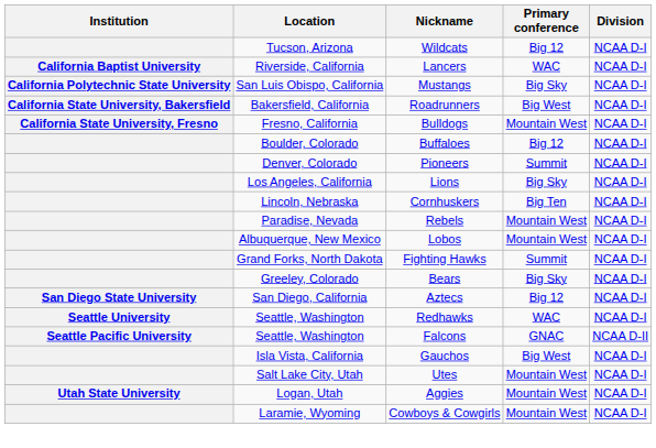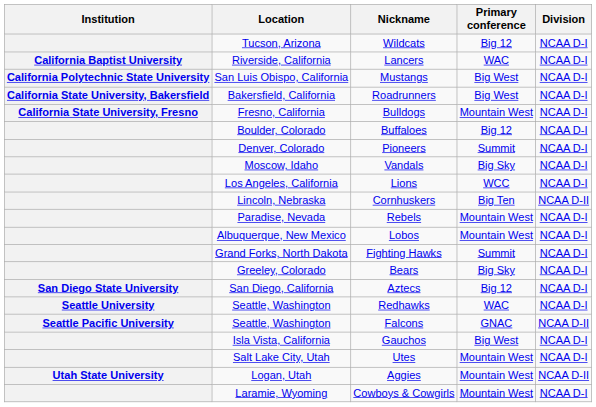 <table class="wikitable sortable" style="text-align:center">
 <tr>
 <th>Institution</th>
 <th>Location</th>
 <th>Nickname</th>
 <th>Primary<br>conference</th>
 <th>Division</th>
 </tr>
 <tr>
 <th></th>
 <td><a href='#'>Tucson, Arizona</a></td>
 <td><a href='#'>Wildcats</a></td>
 <td><a href='#'>Big 12</a></td>
 <td><a href='#'>NCAA D-I</a></td>
 </tr>
 <tr>
 <th><a href='#'>California Baptist University</a></th>
 <td><a href='#'>Riverside, California</a></td>
 <td><a href='#'>Lancers</a></td>
 <td><a href='#'>WAC</a></td>
 <td><a href='#'>NCAA D-I</a></td>
 </tr>
 <tr>
 <th><a href='#'>California Polytechnic State University</a></th>
 <td><a href='#'>San Luis Obispo, California</a></td>
 <td><a href='#'>Mustangs</a></td>
-<td><a href='#'>Big Sky</a></td>
+<td><a href='#'>Big West</a></td>
 <td><a href='#'>NCAA D-I</a></td>
 </tr>
 <tr>
 <th><a href='#'>California State University, Bakersfield</a></th>
 <td><a href='#'>Bakersfield, California</a></td>
 <td><a href='#'>Roadrunners</a></td>
 <td><a href='#'>Big West</a></td>
 <td><a href='#'>NCAA D-I</a></td>
 </tr>
 <tr>
 <th><a href='#'>California State University, Fresno</a></th>
 <td><a href='#'>Fresno, California</a></td>
 <td><a href='#'>Bulldogs</a></td>
 <td><a href='#'>Mountain West</a><br></td>
 <td><a href='#'>NCAA D-I</a></td>
 </tr>
 <tr>
 <th></th>
 <td><a href='#'>Boulder, Colorado</a></td>
 <td><a href='#'>Buffaloes</a></td>
 <td><a href='#'>Big 12</a></td>
 <td><a href='#'>NCAA D-I</a></td>
 </tr>
 <tr>
 <th></th>
 <td><a href='#'>Denver, Colorado</a></td>
 <td><a href='#'>Pioneers</a></td>
 <td><a href='#'>Summit</a></td>
 <td><a href='#'>NCAA D-I</a></td>
 </tr>
 <tr>
 <th></th>
+<td><a href='#'>Moscow, Idaho</a></td>
+<td><a href='#'>Vandals</a></td>
+<td><a href='#'>Big Sky</a></td>
+<td><a href='#'>NCAA D-I</a></td>
+</tr>
+<tr>
+<th></th>
 <td><a href='#'>Los Angeles, California</a></td>
 <td><a href='#'>Lions</a></td>
-<td><a href='#'>Big Sky</a></td>
+<td><a href='#'>WCC</a></td>
 <td><a href='#'>NCAA D-I</a></td>
 </tr>
 <tr>
 <th></th>
 <td><a href='#'>Lincoln, Nebraska</a></td>
 <td><a href='#'>Cornhuskers</a></td>
 <td><a href='#'>Big Ten</a></td>
-<td><a href='#'>NCAA D-I</a></td>
+<td><a href='#'>NCAA D-II</a></td>
 </tr>
 <tr>
 <th></th>
 <td><a href='#'>Paradise, Nevada</a></td>
 <td><a href='#'>Rebels</a></td>
 <td><a href='#'>Mountain West</a></td>
 <td><a href='#'>NCAA D-I</a></td>
 </tr>
 <tr>
 <th></th>
 <td><a href='#'>Albuquerque, New Mexico</a></td>
 <td><a href='#'>Lobos</a></td>
 <td><a href='#'>Mountain West</a></td>
 <td><a href='#'>NCAA D-I</a></td>
 </tr>
 <tr>
 <th></th>
 <td><a href='#'>Grand Forks, North Dakota</a></td>
 <td><a href='#'>Fighting Hawks</a></td>
 <td><a href='#'>Summit</a></td>
 <td><a href='#'>NCAA D-I</a></td>
 </tr>
 <tr>
 <th></th>
 <td><a href='#'>Greeley, Colorado</a></td>
 <td><a href='#'>Bears</a></td>
 <td><a href='#'>Big Sky</a></td>
 <td><a href='#'>NCAA D-I</a></td>
 </tr>
 <tr>
 <th><a href='#'>San Diego State University</a></th>
 <td><a href='#'>San Diego, California</a></td>
 <td><a href='#'>Aztecs</a></td>
 <td><a href='#'>Big 12</a></td>
 <td><a href='#'>NCAA D-I</a></td>
 </tr>
 <tr>
 <th><a href='#'>Seattle University</a></th>
 <td><a href='#'>Seattle, Washington</a></td>
 <td><a href='#'>Redhawks</a></td>
 <td><a href='#'>WAC</a><br></td>
 <td><a href='#'>NCAA D-I</a></td>
 </tr>
 <tr>
 <th><a href='#'>Seattle Pacific University</a></th>
 <td><a href='#'>Seattle, Washington</a></td>
 <td><a href='#'>Falcons</a></td>
 <td><a href='#'>GNAC</a></td>
 <td><a href='#'>NCAA D-II</a></td>
 </tr>
 <tr>
 <th></th>
 <td><a href='#'>Isla Vista, California</a></td>
 <td><a href='#'>Gauchos</a></td>
 <td><a href='#'>Big West</a></td>
 <td><a href='#'>NCAA D-I</a></td>
 </tr>
 <tr>
 <th></th>
 <td><a href='#'>Salt Lake City, Utah</a></td>
 <td><a href='#'>Utes</a></td>
 <td><a href='#'>Mountain West</a><br></td>
 <td><a href='#'>NCAA D-I</a></td>
 </tr>
 <tr>
 <th><a href='#'>Utah State University</a></th>
 <td><a href='#'>Logan, Utah</a></td>
 <td><a href='#'>Aggies</a></td>
 <td><a href='#'>Mountain West</a><br></td>
-<td><a href='#'>NCAA D-I</a></td>
+<td><a href='#'>NCAA D-II</a></td>
 </tr>
 <tr>
 <th></th>
 <td><a href='#'>Laramie, Wyoming</a></td>
 <td><a href='#'>Cowboys & Cowgirls</a></td>
 <td><a href='#'>Mountain West</a></td>
 <td><a href='#'>NCAA D-I</a></td>
 </tr>
 </table>
